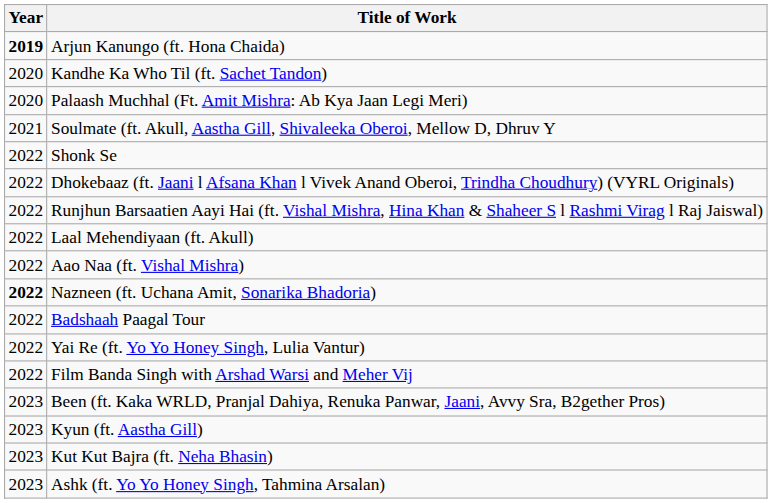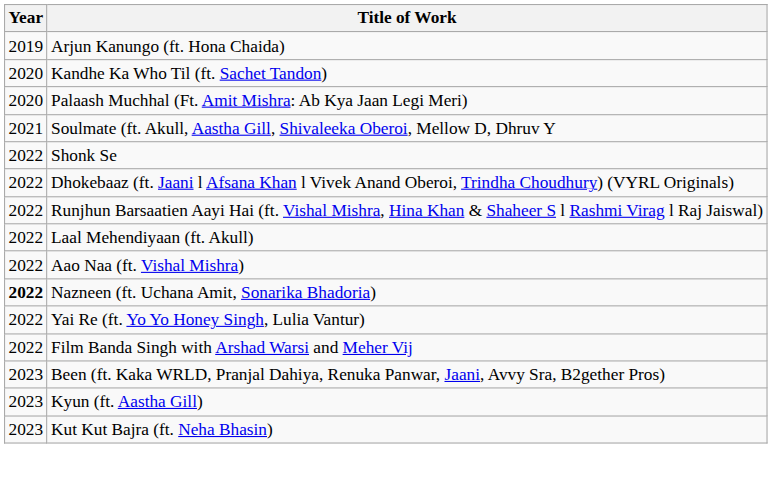 <table class="wikitable">
 <tr>
 <th>Year</th>
 <th>Title of Work</th>
 </tr>
 <tr>
-<td><strong>2019</strong></td>
+<td>2019</td>
 <td>Arjun Kanungo (ft. Hona Chaida)</td>
 </tr>
 <tr>
 <td>2020</td>
 <td>Kandhe Ka Who Til (ft. <a href='#'>Sachet Tandon</a>) </td>
 </tr>
 <tr>
 <td>2020</td>
 <td>Palaash Muchhal (Ft. <a href='#'>Amit Mishra</a>: Ab Kya Jaan Legi Meri) </td>
 </tr>
 <tr>
 <td>2021</td>
 <td>Soulmate (ft. Akull, <a href='#'>Aastha Gill</a>, <a href='#'>Shivaleeka Oberoi</a>, Mellow D, Dhruv Y </td>
 </tr>
 <tr>
 <td>2022</td>
 <td>Shonk Se</td>
 </tr>
 <tr>
 <td>2022</td>
 <td>Dhokebaaz (ft. <a href='#'>Jaani</a> l <a href='#'>Afsana Khan</a> l Vivek Anand Oberoi, <a href='#'>Trindha Choudhury</a>) (VYRL Originals) </td>
 </tr>
 <tr>
 <td>2022</td>
 <td>Runjhun Barsaatien Aayi Hai (ft. <a href='#'>Vishal Mishra</a>, <a href='#'>Hina Khan</a> & <a href='#'>Shaheer S</a> l <a href='#'>Rashmi Virag</a> l Raj Jaiswal)</td>
 </tr>
 <tr>
 <td>2022</td>
 <td>Laal Mehendiyaan (ft. Akull)</td>
 </tr>
 <tr>
 <td>2022</td>
 <td>Aao Naa (ft. <a href='#'>Vishal Mishra</a>)</td>
 </tr>
 <tr>
 <td><strong>2022</strong></td>
 <td>Nazneen (ft. Uchana Amit, <a href='#'>Sonarika Bhadoria</a>)</td>
 </tr>
 <tr>
 <td>2022</td>
-<td><a href='#'>Badshaah</a> Paagal Tour</td>
-</tr>
-<tr>
-<td>2022</td>
 <td>Yai Re (ft. <a href='#'>Yo Yo Honey Singh</a>, Lulia Vantur) </td>
 </tr>
 <tr>
 <td>2022</td>
 <td>Film Banda Singh with <a href='#'>Arshad Warsi</a> and <a href='#'>Meher Vij</a></td>
 </tr>
 <tr>
 <td>2023</td>
 <td>Been (ft. Kaka WRLD, Pranjal Dahiya, Renuka Panwar, <a href='#'>Jaani</a>, Avvy Sra, B2gether Pros)</td>
 </tr>
 <tr>
 <td>2023</td>
 <td>Kyun (ft. <a href='#'>Aastha Gill</a>)</td>
 </tr>
 <tr>
 <td>2023</td>
 <td>Kut Kut Bajra (ft. <a href='#'>Neha Bhasin</a>)</td>
 </tr>
-<tr>
-<td>2023</td>
-<td>Ashk (ft. <a href='#'>Yo Yo Honey Singh</a>, Tahmina Arsalan)</td>
-</tr>
 </table>
